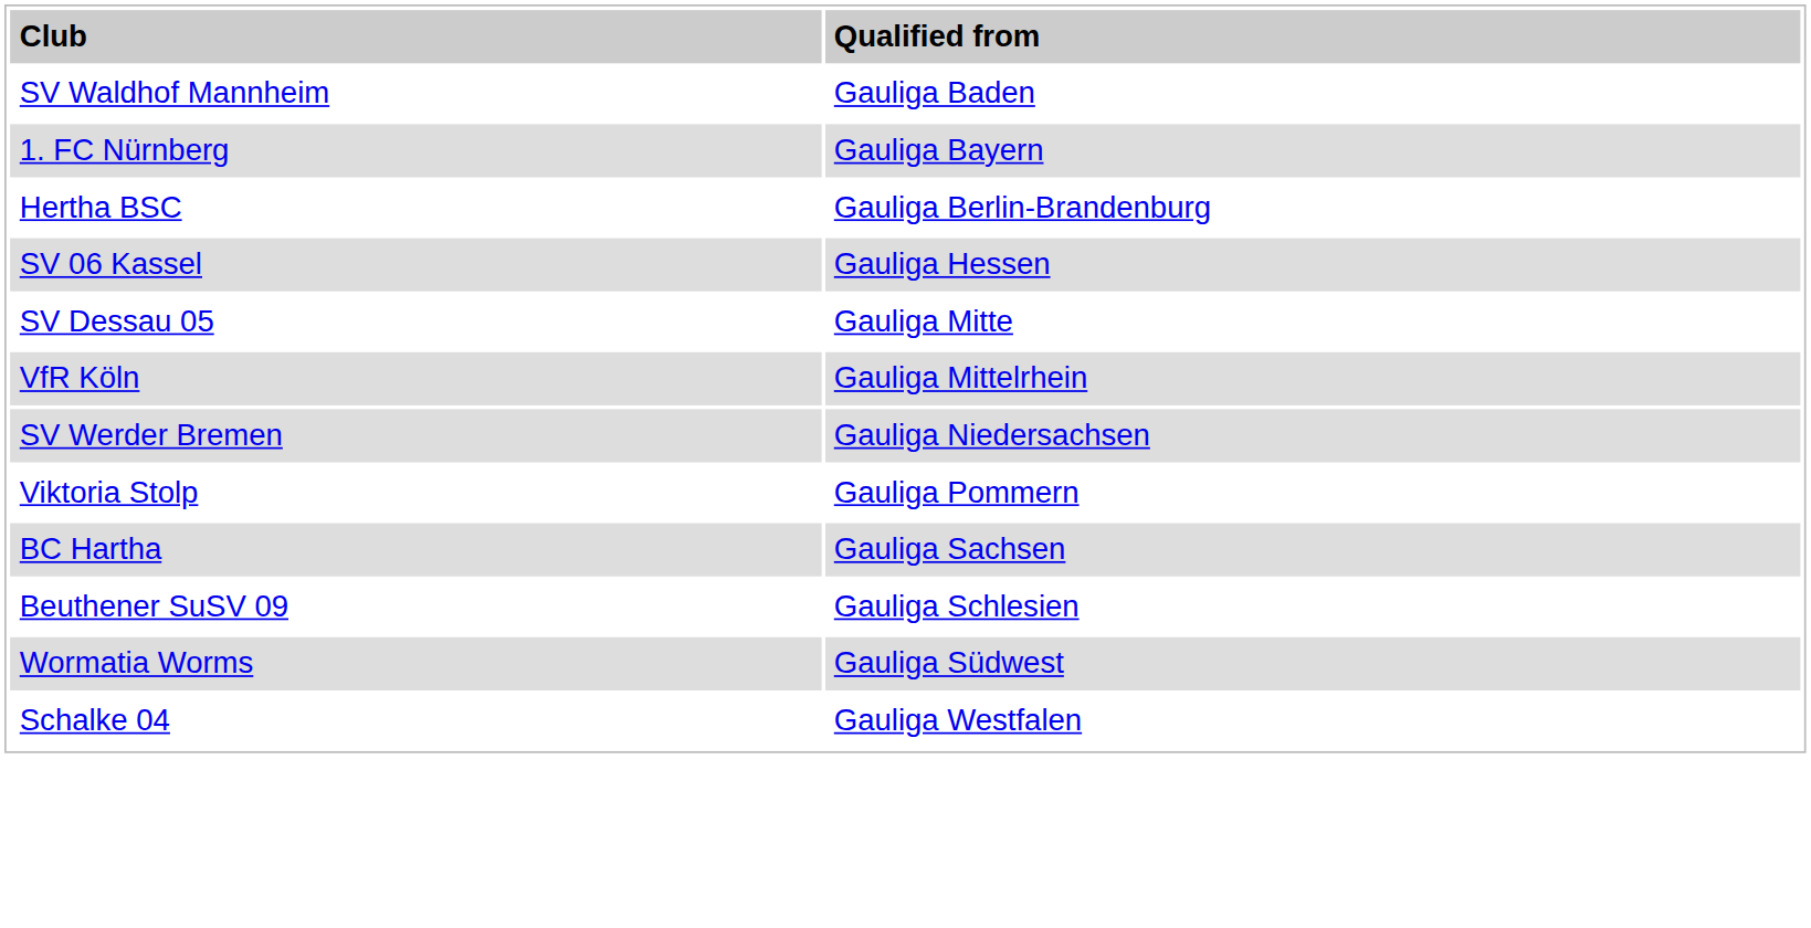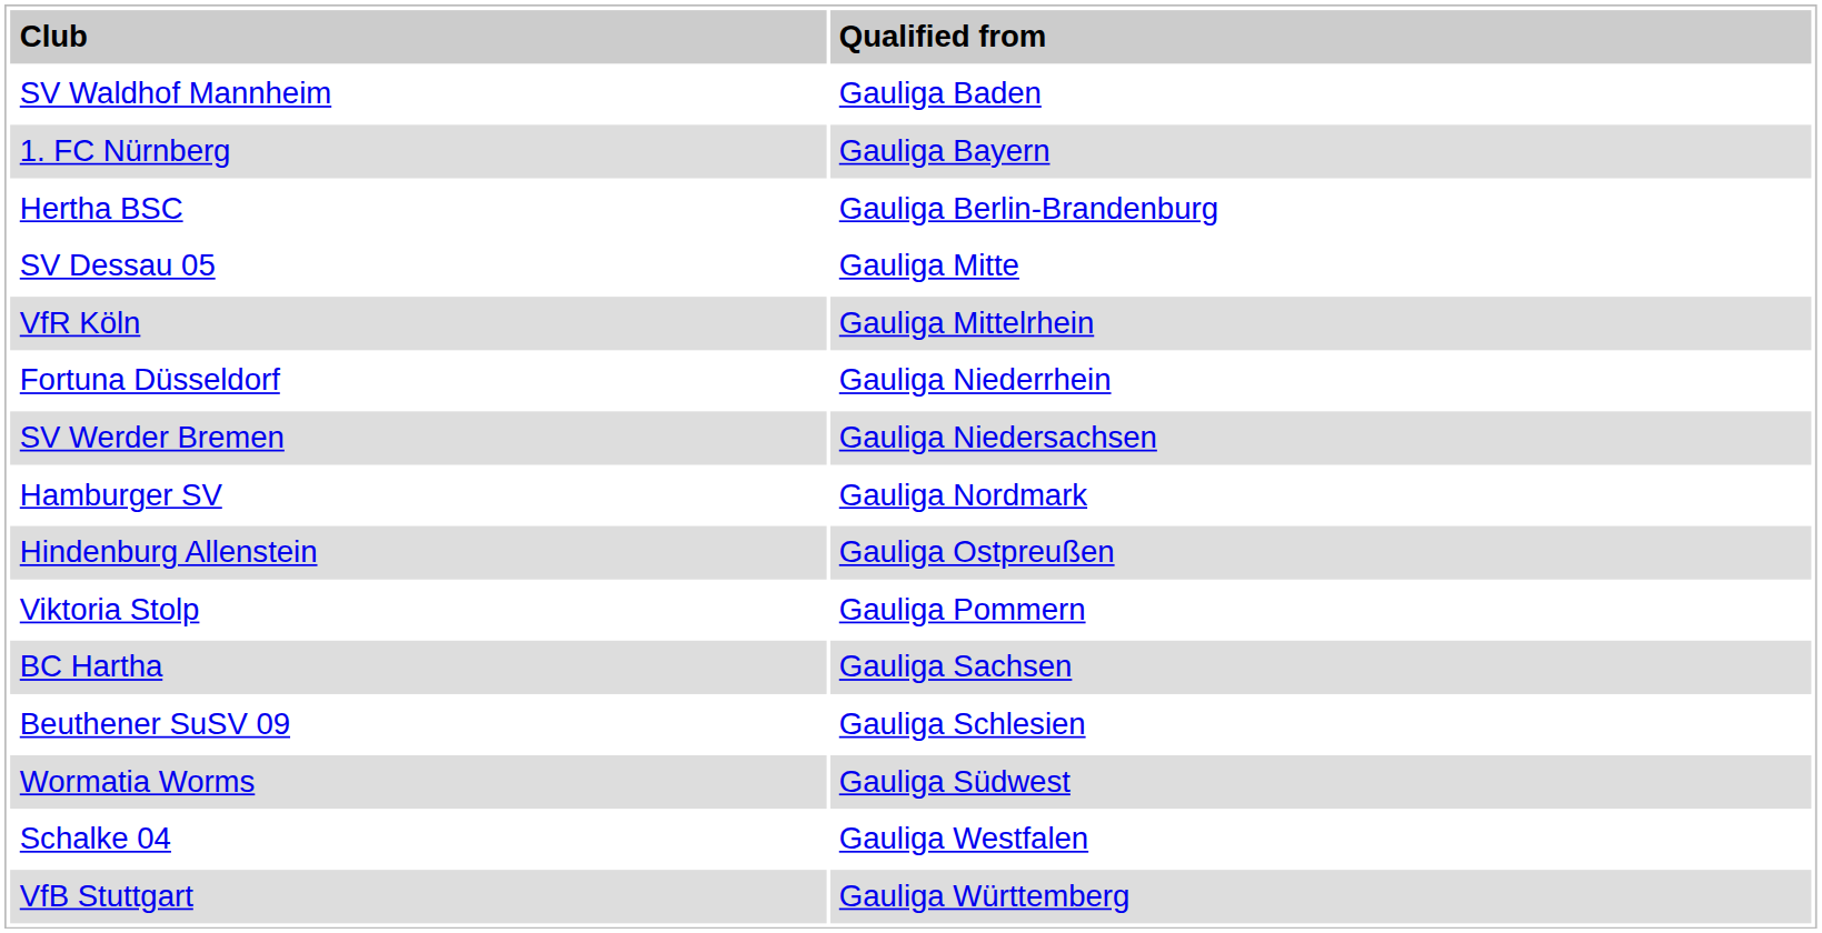 <table style="border:1px solid #bbb;background:#fff;" cellpadding="5" cellspacing="2" width="75%">
 <tr style="background:#ccc;font-weight:bold">
 <td>Club</td>
 <td>Qualified from</td>
 </tr>
 <tr>
 <td><a href='#'>SV Waldhof Mannheim</a></td>
 <td><a href='#'>Gauliga Baden</a></td>
 </tr>
 <tr style="background:#ddd">
 <td><a href='#'>1. FC Nürnberg</a></td>
 <td><a href='#'>Gauliga Bayern</a></td>
 </tr>
 <tr>
 <td><a href='#'>Hertha BSC</a></td>
 <td><a href='#'>Gauliga Berlin-Brandenburg</a></td>
 </tr>
-<tr style="background:#ddd">
-<td><a href='#'>SV 06 Kassel</a></td>
-<td><a href='#'>Gauliga Hessen</a></td>
-</tr>
 <tr>
 <td><a href='#'>SV Dessau 05</a></td>
 <td><a href='#'>Gauliga Mitte</a></td>
 </tr>
 <tr style="background:#ddd">
 <td><a href='#'>VfR Köln</a></td>
 <td><a href='#'>Gauliga Mittelrhein</a></td>
 </tr>
+<tr>
+<td><a href='#'>Fortuna Düsseldorf</a></td>
+<td><a href='#'>Gauliga Niederrhein</a></td>
+</tr>
 <tr style="background:#ddd">
 <td><a href='#'>SV Werder Bremen</a></td>
 <td><a href='#'>Gauliga Niedersachsen</a></td>
+</tr>
+<tr>
+<td><a href='#'>Hamburger SV</a></td>
+<td><a href='#'>Gauliga Nordmark</a></td>
+</tr>
+<tr style="background:#ddd">
+<td><a href='#'>Hindenburg Allenstein</a></td>
+<td><a href='#'>Gauliga Ostpreußen</a></td>
 </tr>
 <tr>
 <td><a href='#'>Viktoria Stolp</a></td>
 <td><a href='#'>Gauliga Pommern</a></td>
 </tr>
 <tr style="background:#ddd">
 <td><a href='#'>BC Hartha</a></td>
 <td><a href='#'>Gauliga Sachsen</a></td>
 </tr>
 <tr>
 <td><a href='#'>Beuthener SuSV 09</a></td>
 <td><a href='#'>Gauliga Schlesien</a></td>
 </tr>
 <tr style="background:#ddd">
 <td><a href='#'>Wormatia Worms</a></td>
 <td><a href='#'>Gauliga Südwest</a></td>
 </tr>
 <tr>
 <td><a href='#'>Schalke 04</a></td>
 <td><a href='#'>Gauliga Westfalen</a></td>
 </tr>
+<tr style="background:#ddd">
+<td><a href='#'>VfB Stuttgart</a></td>
+<td><a href='#'>Gauliga Württemberg</a></td>
+</tr>
 </table>
